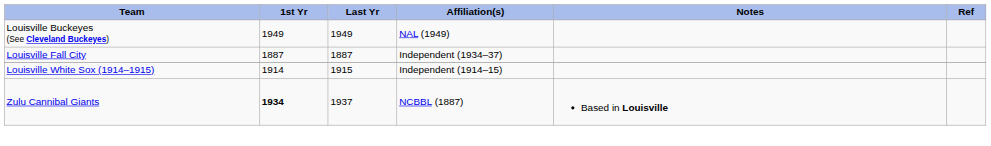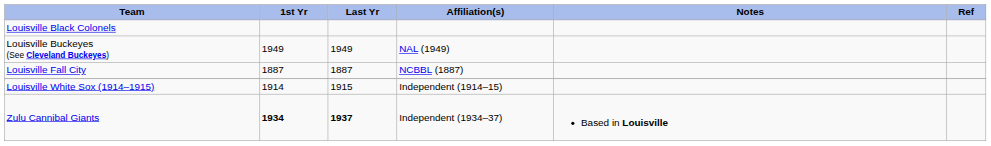 <table class="wikitable" style="width: 100%">
 <tr>
 <th style="background:#a8bdec; width:26%;">Team</th>
 <th style="width:7%; background:#a8bdec;">1st Yr</th>
 <th style="width:7%; background:#a8bdec;">Last Yr</th>
 <th style="width:16%; background:#a8bdec;">Affiliation(s)</th>
 <th style="width:40%; background:#a8bdec;">Notes</th>
 <th style="width:4%; background:#a8bdec;">Ref</th>
+</tr>
+<tr>
+<td><a href='#'>Louisville Black Colonels</a></td>
+<td></td>
+<td></td>
+<td></td>
+<td></td>
+<td></td>
 </tr>
 <tr>
 <td>Louisville Buckeyes<br><small>(See <strong><a href='#'>Cleveland Buckeyes</a></strong>)</small></td>
 <td>1949</td>
 <td>1949</td>
 <td><a href='#'>NAL</a> (1949)</td>
 <td></td>
 <td></td>
 </tr>
 <tr>
 <td><a href='#'>Louisville Fall City</a></td>
 <td>1887</td>
 <td>1887</td>
-<td>Independent (1934–37)</td>
+<td><a href='#'>NCBBL</a> (1887)</td>
 <td></td>
 <td></td>
 </tr>
 <tr style="background:#ffffe0;">
 </tr>
 <tr>
 <td><a href='#'>Louisville White Sox (1914–1915)</a></td>
 <td>1914</td>
 <td>1915</td>
 <td>Independent (1914–15)</td>
 <td></td>
 <td></td>
 </tr>
 <tr>
 <td><a href='#'>Zulu Cannibal Giants</a></td>
 <td><strong>1934</strong></td>
-<td>1937</td>
-<td><a href='#'>NCBBL</a> (1887)</td>
+<td><strong>1937</strong></td>
+<td>Independent (1934–37)</td>
 <td><br><ul><li>Based in <strong>Louisville</strong></li></ul></td>
 <td></td>
 </tr>
 </table>
